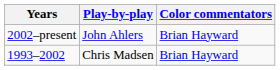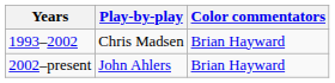 <table class="wikitable">
 <tr>
 <th>Years</th>
 <th><a href='#'>Play-by-play</a></th>
 <th><a href='#'>Color commentators</a></th>
 </tr>
 <tr>
+<td><a href='#'>1993</a>–<a href='#'>2002</a></td>
+<td>Chris Madsen</td>
+<td><a href='#'>Brian Hayward</a></td>
+</tr>
+<tr>
 <td><a href='#'>2002</a>–present</td>
 <td><a href='#'>John Ahlers</a></td>
 <td><a href='#'>Brian Hayward</a></td>
 </tr>
-<tr>
-<td><a href='#'>1993</a>–<a href='#'>2002</a></td>
-<td>Chris Madsen</td>
-<td><a href='#'>Brian Hayward</a></td>
-</tr>
 </table>
